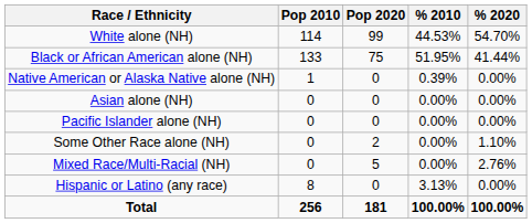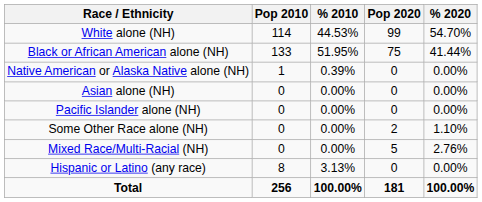 <table class="wikitable" style="text-align:center;">
 <tr>
 <th>Race / Ethnicity</th>
 <th>Pop 2010</th>
+<th>% 2010</th>
 <th>Pop 2020</th>
-<th>% 2010</th>
 <th>% 2020</th>
 </tr>
 <tr>
 <td><a href='#'>White</a> alone (NH)</td>
 <td>114</td>
+<td>44.53%</td>
 <td>99</td>
-<td>44.53%</td>
 <td>54.70%</td>
 </tr>
 <tr>
 <td><a href='#'>Black or African American</a> alone (NH)</td>
 <td>133</td>
+<td>51.95%</td>
 <td>75</td>
-<td>51.95%</td>
 <td>41.44%</td>
 </tr>
 <tr>
 <td><a href='#'>Native American</a> or <a href='#'>Alaska Native</a> alone (NH)</td>
 <td>1</td>
+<td>0.39%</td>
 <td>0</td>
-<td>0.39%</td>
 <td>0.00%</td>
 </tr>
 <tr>
 <td><a href='#'>Asian</a> alone (NH)</td>
 <td>0</td>
+<td>0.00%</td>
 <td>0</td>
-<td>0.00%</td>
 <td>0.00%</td>
 </tr>
 <tr>
 <td><a href='#'>Pacific Islander</a> alone (NH)</td>
 <td>0</td>
+<td>0.00%</td>
 <td>0</td>
-<td>0.00%</td>
 <td>0.00%</td>
 </tr>
 <tr>
 <td>Some Other Race alone (NH)</td>
 <td>0</td>
+<td>0.00%</td>
 <td>2</td>
-<td>0.00%</td>
 <td>1.10%</td>
 </tr>
 <tr>
 <td><a href='#'>Mixed Race/Multi-Racial</a> (NH)</td>
 <td>0</td>
+<td>0.00%</td>
 <td>5</td>
-<td>0.00%</td>
 <td>2.76%</td>
 </tr>
 <tr>
 <td><a href='#'>Hispanic or Latino</a> (any race)</td>
 <td>8</td>
+<td>3.13%</td>
 <td>0</td>
-<td>3.13%</td>
 <td>0.00%</td>
 </tr>
 <tr>
 <td><strong>Total</strong></td>
 <td><strong>256</strong></td>
+<td><strong>100.00%</strong></td>
 <td><strong>181</strong></td>
-<td><strong>100.00%</strong></td>
 <td><strong>100.00%</strong></td>
 </tr>
 </table>
